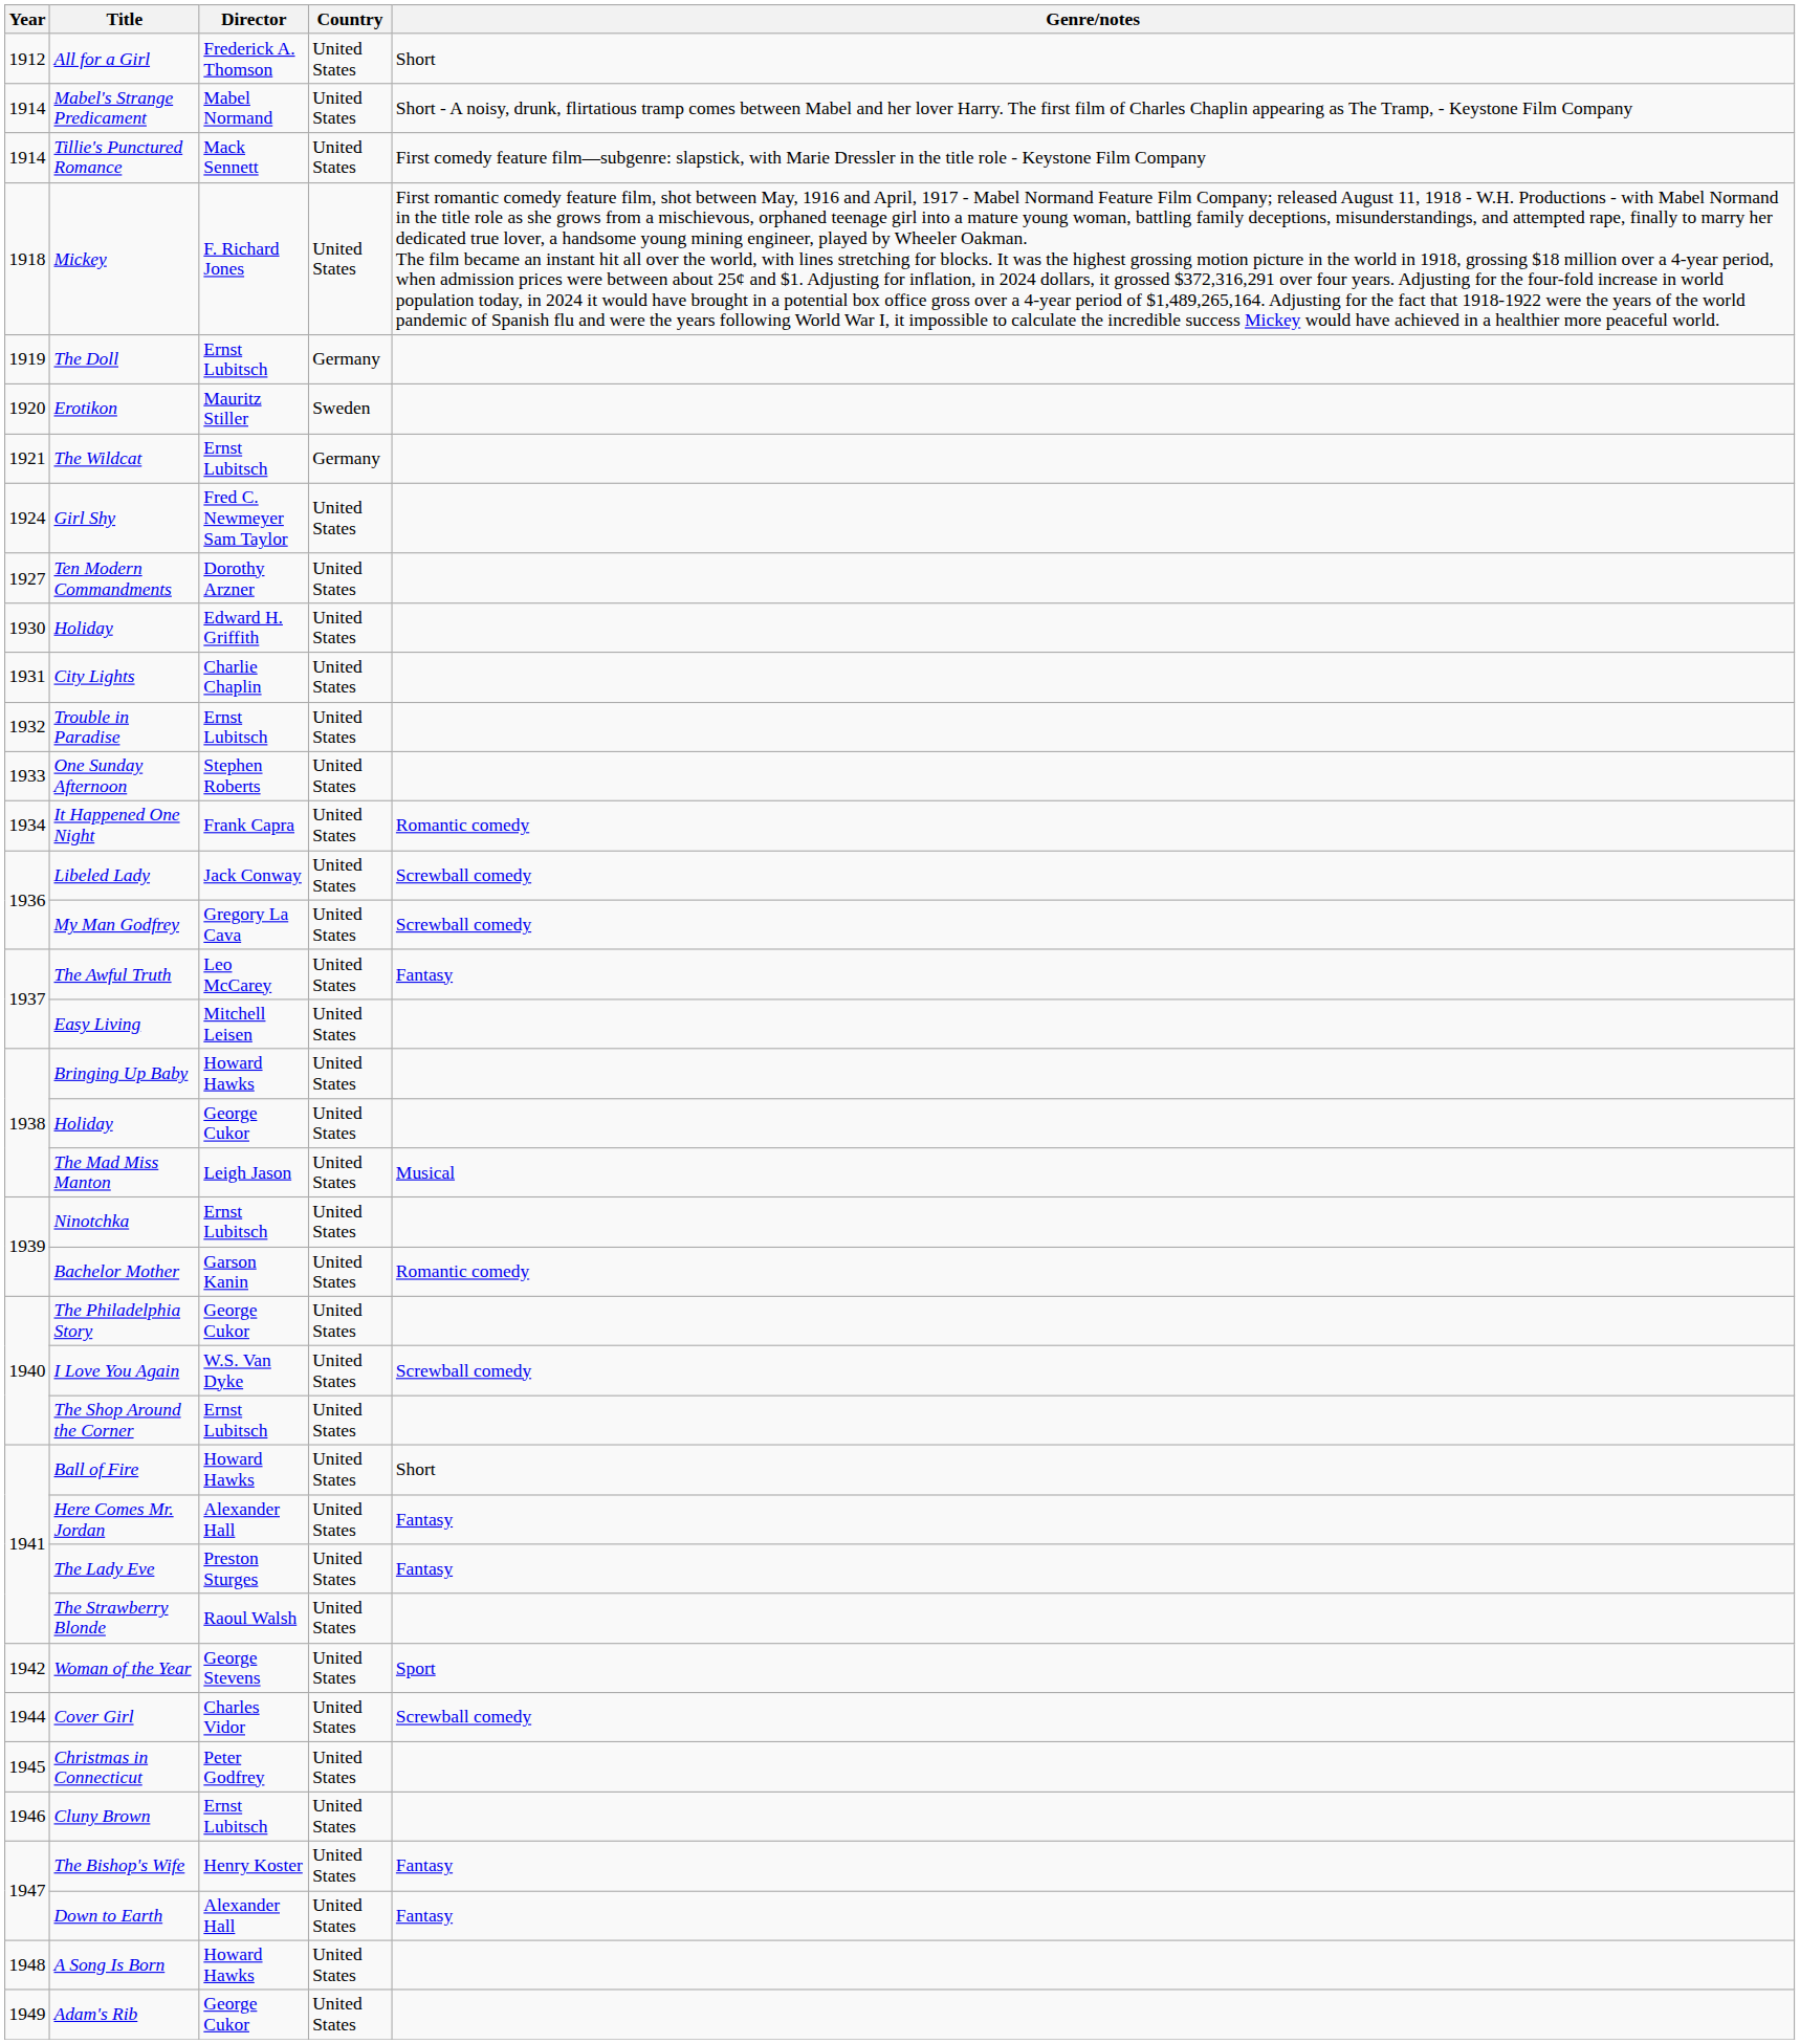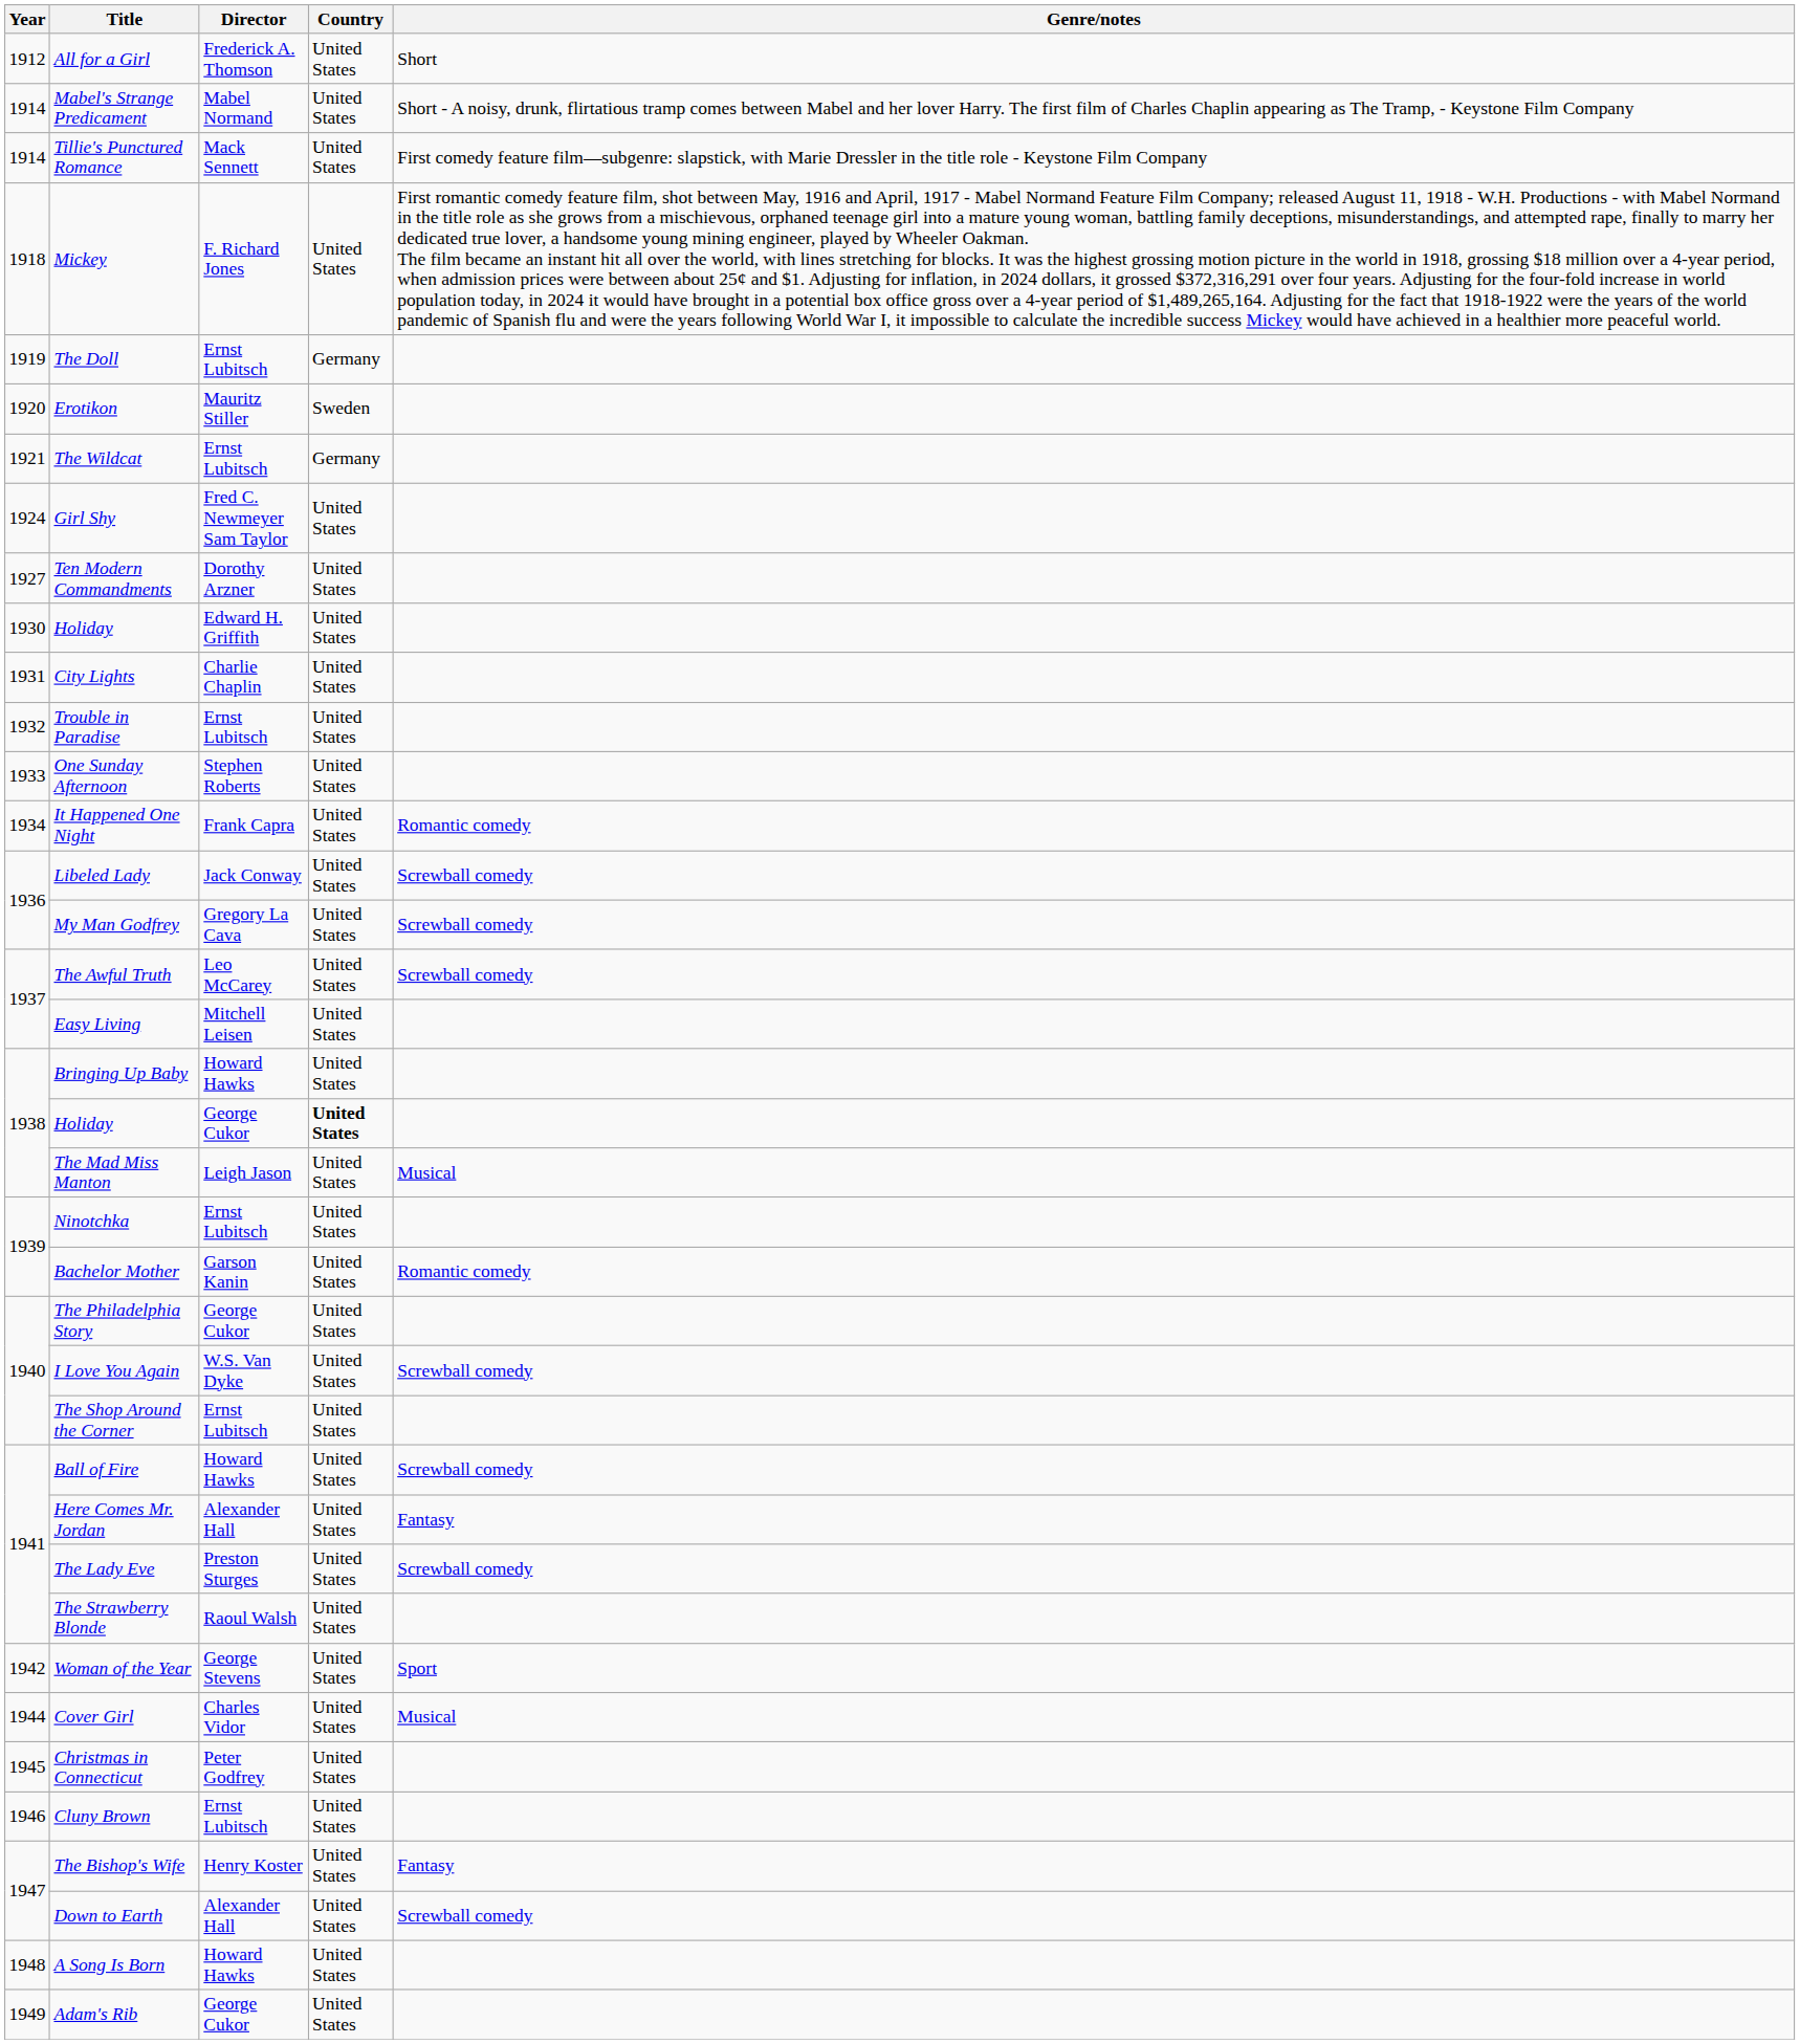 <table class="wikitable sortable sticky-header">
 <tr>
 <th>Year</th>
 <th>Title</th>
 <th>Director</th>
 <th>Country</th>
 <th>Genre/notes</th>
 </tr>
 <tr>
 <td>1912</td>
 <td><em><a href='#'>All for a Girl</a></em></td>
 <td><a href='#'>Frederick A. Thomson</a></td>
 <td>United States</td>
 <td>Short</td>
 </tr>
 <tr>
 <td>1914</td>
 <td><em><a href='#'>Mabel's Strange Predicament</a></em></td>
 <td><a href='#'>Mabel Normand</a></td>
 <td>United States</td>
 <td>Short - A noisy, drunk, flirtatious tramp comes between Mabel and her lover Harry.  The first film of Charles Chaplin appearing as The Tramp, - Keystone Film Company</td>
 </tr>
 <tr>
 <td>1914</td>
 <td><em><a href='#'>Tillie's Punctured Romance</a></em></td>
 <td><a href='#'>Mack Sennett</a></td>
 <td>United States</td>
 <td>First comedy feature film—subgenre: slapstick, with Marie Dressler in the title role - Keystone Film Company</td>
 </tr>
 <tr>
 <td>1918</td>
 <td><em><a href='#'>Mickey</a></em></td>
 <td><a href='#'>F. Richard Jones</a></td>
 <td>United States</td>
 <td>First romantic comedy feature film, shot between May, 1916 and April, 1917 - Mabel Normand Feature Film Company; released August 11, 1918 - W.H. Productions - with Mabel Normand in the title role as she grows from a mischievous, orphaned teenage girl into a mature young woman, battling family deceptions, misunderstandings, and attempted rape, finally to marry her dedicated true lover, a handsome young mining engineer, played by Wheeler Oakman.<br>The film became an instant hit all over the world, with lines stretching for blocks.  It was the highest grossing motion picture in the world in 1918, grossing $18 million over a 4-year period, when admission prices were between about 25¢ and $1.  Adjusting for inflation, in 2024 dollars, it grossed $372,316,291 over four years.  Adjusting for the four-fold increase in world population today, in 2024 it would have brought in a potential box office gross over a 4-year period of $1,489,265,164.  Adjusting for the fact that 1918-1922 were the years of the world pandemic of Spanish flu and were the years following World War I, it impossible to calculate the incredible success <a href='#'>Mickey</a> would have achieved in a healthier more peaceful world.</td>
 </tr>
 <tr>
 <td>1919</td>
 <td><em><a href='#'>The Doll</a></em></td>
 <td><a href='#'>Ernst Lubitsch</a></td>
 <td>Germany</td>
 <td></td>
 </tr>
 <tr>
 <td>1920</td>
 <td><em><a href='#'>Erotikon</a></em></td>
 <td><a href='#'>Mauritz Stiller</a></td>
 <td>Sweden</td>
 <td></td>
 </tr>
 <tr>
 <td>1921</td>
 <td><em><a href='#'>The Wildcat</a></em></td>
 <td><a href='#'>Ernst Lubitsch</a></td>
 <td>Germany</td>
 <td></td>
 </tr>
 <tr>
 <td>1924</td>
 <td><em><a href='#'>Girl Shy</a></em></td>
 <td><a href='#'>Fred C. Newmeyer</a><br><a href='#'>Sam Taylor</a></td>
 <td>United States</td>
 <td></td>
 </tr>
 <tr>
 <td>1927</td>
 <td><em><a href='#'>Ten Modern Commandments</a></em></td>
 <td><a href='#'>Dorothy Arzner</a></td>
 <td>United States</td>
 <td></td>
 </tr>
 <tr>
 <td>1930</td>
 <td><em><a href='#'>Holiday</a></em></td>
 <td><a href='#'>Edward H. Griffith</a></td>
 <td>United States</td>
 <td></td>
 </tr>
 <tr>
 <td>1931</td>
 <td><em><a href='#'>City Lights</a></em></td>
 <td><a href='#'>Charlie Chaplin</a></td>
 <td>United States</td>
 <td></td>
 </tr>
 <tr>
 <td>1932</td>
 <td><em><a href='#'>Trouble in Paradise</a></em></td>
 <td><a href='#'>Ernst Lubitsch</a></td>
 <td>United States</td>
 <td></td>
 </tr>
 <tr>
 <td>1933</td>
 <td><em><a href='#'>One Sunday Afternoon</a></em></td>
 <td><a href='#'>Stephen Roberts</a></td>
 <td>United States</td>
 <td></td>
 </tr>
 <tr>
 <td>1934</td>
 <td><em><a href='#'>It Happened One Night</a></em></td>
 <td><a href='#'>Frank Capra</a></td>
 <td>United States</td>
 <td><a href='#'>Romantic comedy</a></td>
 </tr>
 <tr>
 <td rowspan=2>1936</td>
 <td><em><a href='#'>Libeled Lady</a></em></td>
 <td><a href='#'>Jack Conway</a></td>
 <td>United States</td>
 <td><a href='#'>Screwball comedy</a></td>
 </tr>
 <tr>
 <td><em><a href='#'>My Man Godfrey</a></em></td>
 <td><a href='#'>Gregory La Cava</a></td>
 <td>United States</td>
 <td><a href='#'>Screwball comedy</a></td>
 </tr>
 <tr>
 <td rowspan=2>1937</td>
 <td><em><a href='#'>The Awful Truth</a></em></td>
 <td><a href='#'>Leo McCarey</a></td>
 <td>United States</td>
-<td><a href='#'>Fantasy</a></td>
+<td><a href='#'>Screwball comedy</a></td>
 </tr>
 <tr>
 <td><em><a href='#'>Easy Living</a></em></td>
 <td><a href='#'>Mitchell Leisen</a></td>
 <td>United States</td>
 <td></td>
 </tr>
 <tr>
 <td rowspan=3>1938</td>
 <td><em><a href='#'>Bringing Up Baby</a></em></td>
 <td><a href='#'>Howard Hawks</a></td>
 <td>United States</td>
 <td></td>
 </tr>
 <tr>
 <td><em><a href='#'>Holiday</a></em></td>
 <td><a href='#'>George Cukor</a></td>
-<td>United States</td>
+<td><strong>United States</strong></td>
 <td></td>
 </tr>
 <tr>
 <td><em><a href='#'>The Mad Miss Manton</a></em></td>
 <td><a href='#'>Leigh Jason</a></td>
 <td>United States</td>
 <td><a href='#'>Musical</a></td>
 </tr>
 <tr>
 <td rowspan=2>1939</td>
 <td><em><a href='#'>Ninotchka</a></em></td>
 <td><a href='#'>Ernst Lubitsch</a></td>
 <td>United States</td>
 <td></td>
 </tr>
 <tr>
 <td><em><a href='#'>Bachelor Mother</a></em></td>
 <td><a href='#'>Garson Kanin</a></td>
 <td>United States</td>
 <td><a href='#'>Romantic comedy</a></td>
 </tr>
 <tr>
 <td rowspan=3>1940</td>
 <td><em><a href='#'>The Philadelphia Story</a></em></td>
 <td><a href='#'>George Cukor</a></td>
 <td>United States</td>
 <td></td>
 </tr>
 <tr>
 <td><em><a href='#'>I Love You Again</a></em></td>
 <td><a href='#'>W.S. Van Dyke</a></td>
 <td>United States</td>
 <td><a href='#'>Screwball comedy</a></td>
 </tr>
 <tr>
 <td><em><a href='#'>The Shop Around the Corner</a></em></td>
 <td><a href='#'>Ernst Lubitsch</a></td>
 <td>United States</td>
 <td></td>
 </tr>
 <tr>
 <td rowspan=4>1941</td>
 <td><em><a href='#'>Ball of Fire</a></em></td>
 <td><a href='#'>Howard Hawks</a></td>
 <td>United States</td>
-<td>Short</td>
+<td><a href='#'>Screwball comedy</a></td>
 </tr>
 <tr>
 <td><em><a href='#'>Here Comes Mr. Jordan</a></em></td>
 <td><a href='#'>Alexander Hall</a></td>
 <td>United States</td>
 <td><a href='#'>Fantasy</a></td>
 </tr>
 <tr>
 <td><em><a href='#'>The Lady Eve</a></em></td>
 <td><a href='#'>Preston Sturges</a></td>
 <td>United States</td>
-<td><a href='#'>Fantasy</a></td>
+<td><a href='#'>Screwball comedy</a></td>
 </tr>
 <tr>
 <td><em><a href='#'>The Strawberry Blonde</a></em></td>
 <td><a href='#'>Raoul Walsh</a></td>
 <td>United States</td>
 <td></td>
 </tr>
 <tr>
 <td>1942</td>
 <td><em><a href='#'>Woman of the Year</a></em></td>
 <td><a href='#'>George Stevens</a></td>
 <td>United States</td>
 <td><a href='#'>Sport</a></td>
 </tr>
 <tr>
 <td>1944</td>
 <td><em><a href='#'>Cover Girl</a></em></td>
 <td><a href='#'>Charles Vidor</a></td>
 <td>United States</td>
-<td><a href='#'>Screwball comedy</a></td>
+<td><a href='#'>Musical</a></td>
 </tr>
 <tr>
 <td>1945</td>
 <td><em><a href='#'>Christmas in Connecticut</a></em></td>
 <td><a href='#'>Peter Godfrey</a></td>
 <td>United States</td>
 <td></td>
 </tr>
 <tr>
 <td>1946</td>
 <td><em><a href='#'>Cluny Brown</a></em></td>
 <td><a href='#'>Ernst Lubitsch</a></td>
 <td>United States</td>
 <td></td>
 </tr>
 <tr>
 <td rowspan=2>1947</td>
 <td><em><a href='#'>The Bishop's Wife</a></em></td>
 <td><a href='#'>Henry Koster</a></td>
 <td>United States</td>
 <td><a href='#'>Fantasy</a></td>
 </tr>
 <tr>
 <td><em><a href='#'>Down to Earth</a></em></td>
 <td><a href='#'>Alexander Hall</a></td>
 <td>United States</td>
-<td><a href='#'>Fantasy</a></td>
+<td><a href='#'>Screwball comedy</a></td>
 </tr>
 <tr>
 <td>1948</td>
 <td><em><a href='#'>A Song Is Born</a></em></td>
 <td><a href='#'>Howard Hawks</a></td>
 <td>United States</td>
 <td></td>
 </tr>
 <tr>
 <td>1949</td>
 <td><em><a href='#'>Adam's Rib</a></em></td>
 <td><a href='#'>George Cukor</a></td>
 <td>United States</td>
 <td></td>
 </tr>
 </table>
